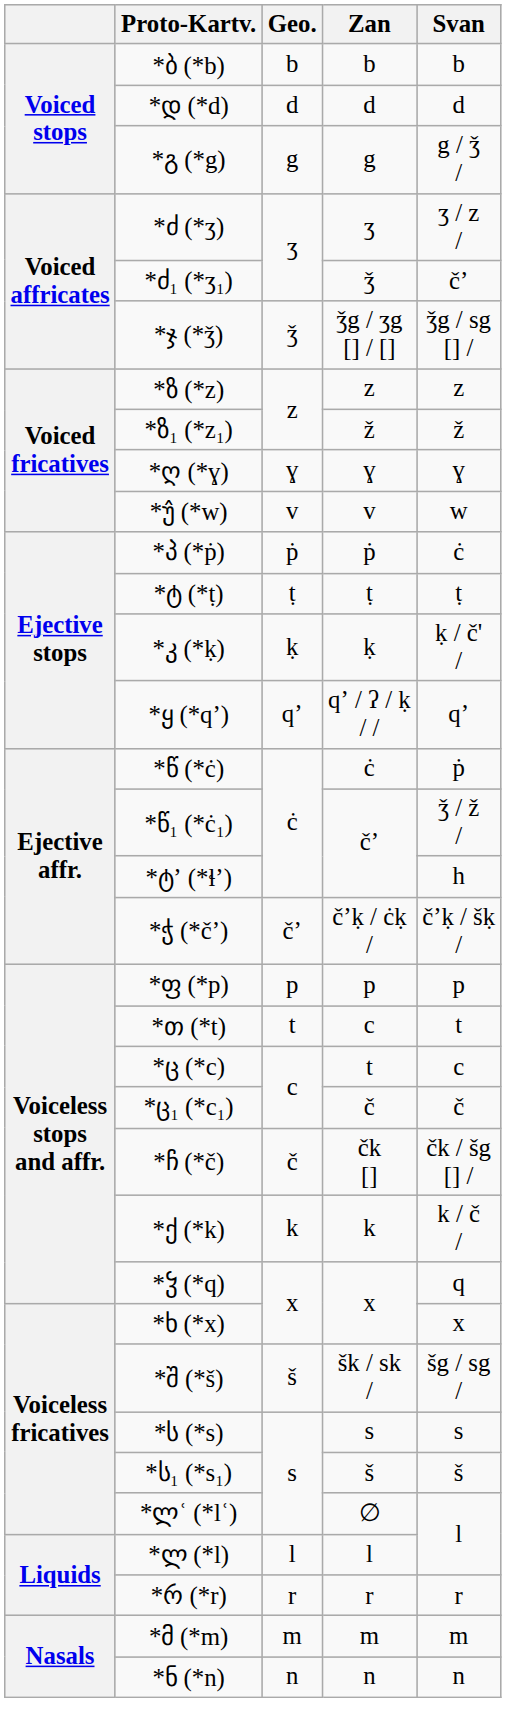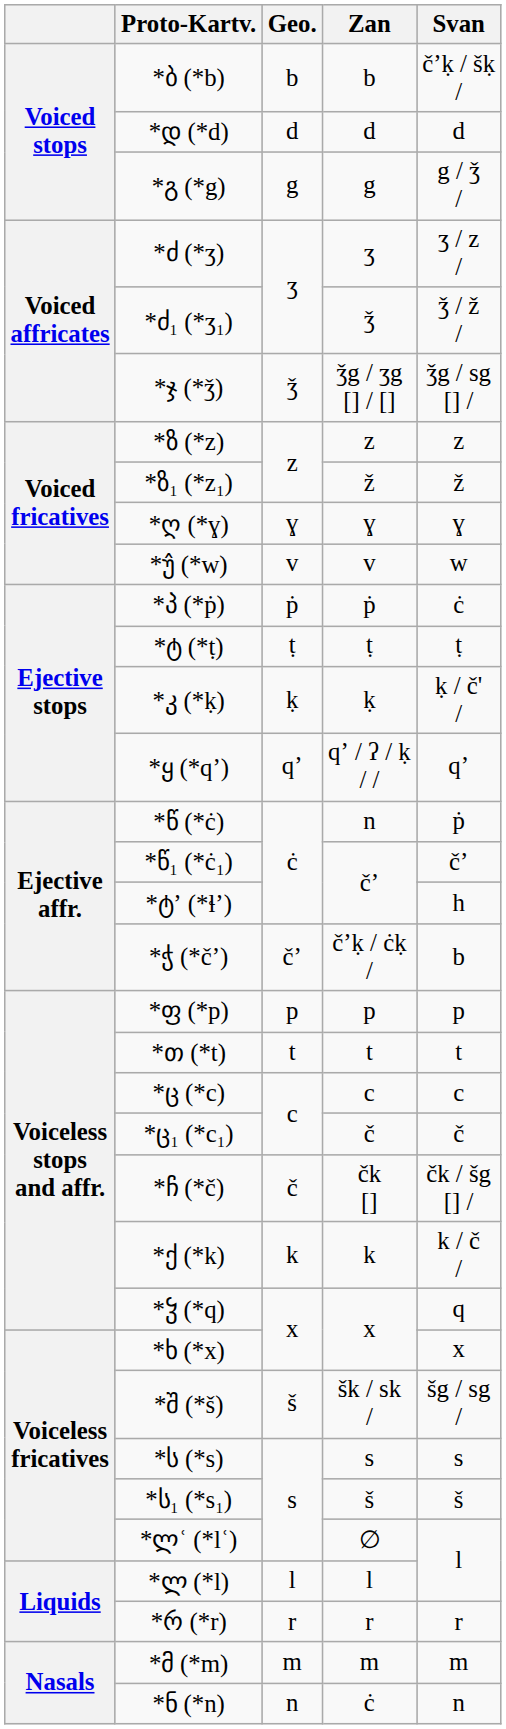 <table class="wikitable" style="text-align:center;">
 <tr>
 <th></th>
 <th>Proto-Kartv.</th>
 <th>Geo.</th>
 <th>Zan</th>
 <th>Svan</th>
 </tr>
 <tr>
 <th rowspan=3 valign=mid><a href='#'>Voiced</a><br><a href='#'>stops</a></th>
 <td>*ბ (*b)<br></td>
 <td>b <br></td>
 <td>b <br></td>
-<td>b <br></td>
+<td>čʼḳ / šḳ  <br> / </td>
 </tr>
 <tr>
 <td>*დ (*d) <br></td>
 <td>d <br></td>
 <td>d <br></td>
 <td>d <br></td>
 </tr>
 <tr>
 <td>*გ (*g) <br></td>
 <td>g <br></td>
 <td>g <br></td>
 <td>g / ǯ <br> / </td>
 </tr>
 <tr>
 <th rowspan=3 valign=mid>Voiced<br><a href='#'>affricates</a></th>
 <td>*ძ (*ʒ) <br></td>
 <td rowspan=2 valign=mid>ʒ <br></td>
 <td>ʒ <br></td>
 <td>ʒ / z  <br> / </td>
 </tr>
 <tr>
 <td>*ძ₁ (*ʒ₁) <br></td>
 <td>ǯ <br></td>
-<td>čʼ<br></td>
+<td>ǯ / ž <br> / </td>
 </tr>
 <tr>
 <td>*ჯ (*ǯ) <br></td>
 <td>ǯ <br></td>
 <td>ǯg / ʒg <br>[] / []</td>
 <td>ǯg / sg <br>[] / </td>
 </tr>
 <tr>
 <th rowspan=4 valign=mid>Voiced<br><a href='#'>fricatives</a></th>
 <td>*ზ (*z) <br></td>
 <td rowspan=2 valign=mid>z <br></td>
 <td>z <br></td>
 <td>z <br></td>
 </tr>
 <tr>
 <td>*ზ₁ (*z₁) <br></td>
 <td>ž <br></td>
 <td>ž <br></td>
 </tr>
 <tr>
 <td>*ღ (*ɣ) <br></td>
 <td>ɣ <br></td>
 <td>ɣ <br></td>
 <td>ɣ <br></td>
 </tr>
 <tr>
 <td>*უ̂ (*w) <br></td>
 <td>v <br></td>
 <td>v <br></td>
 <td>w <br></td>
 </tr>
 <tr>
 <th rowspan=4 valign=mid><a href='#'>Ejective</a><br>stops</th>
 <td>*პ (*ṗ) <br></td>
 <td>ṗ <br></td>
 <td>ṗ <br></td>
 <td>ċ <br></td>
 </tr>
 <tr>
 <td>*ტ (*ṭ) <br></td>
 <td>ṭ <br></td>
 <td>ṭ <br></td>
 <td>ṭ <br></td>
 </tr>
 <tr>
 <td>*კ (*ḳ) <br></td>
 <td>ḳ <br></td>
 <td>ḳ <br></td>
 <td>ḳ / č' <br> / </td>
 </tr>
 <tr>
 <td>*ყ (*qʼ) <br></td>
 <td>qʼ <br></td>
 <td>qʼ / ʔ / ḳ <br> /  / </td>
 <td>qʼ<br></td>
 </tr>
 <tr>
 <th rowspan=4 valign=mid>Ejective<br>affr.</th>
 <td>*წ (*ċ) <br></td>
 <td rowspan=3 valign=mid>ċ <br></td>
-<td>ċ <br></td>
+<td>n <br></td>
 <td>ṗ <br></td>
 </tr>
 <tr>
 <td>*წ₁ (*ċ₁) <br></td>
 <td rowspan=2 valign=mid>čʼ <br></td>
-<td>ǯ / ž <br> / </td>
+<td>čʼ<br></td>
 </tr>
 <tr>
 <td>*ტʼ (*ɬʼ) <br></td>
 <td>h <br></td>
 </tr>
 <tr>
 <td>*ჭ (*čʼ) <br></td>
 <td>čʼ <br></td>
 <td>čʼḳ / ċḳ <br> / </td>
-<td>čʼḳ / šḳ  <br> / </td>
+<td>b <br></td>
 </tr>
 <tr>
 <th rowspan=7 valign=mid>Voiceless<br>stops<br>and affr.</th>
 <td>*ფ (*p) <br></td>
 <td>p <br></td>
 <td>p <br></td>
 <td>p <br></td>
 </tr>
 <tr>
 <td>*თ (*t) <br></td>
 <td>t <br></td>
-<td>c <br></td>
+<td>t <br></td>
 <td>t <br></td>
 </tr>
 <tr>
 <td>*ც  (*c) <br></td>
 <td rowspan=2 valign=mid>c <br></td>
-<td>t <br></td>
+<td>c <br></td>
 <td>c <br></td>
 </tr>
 <tr>
 <td>*ც₁ (*c₁) <br></td>
 <td>č <br></td>
 <td>č <br></td>
 </tr>
 <tr>
 <td>*ჩ (*č) <br></td>
 <td>č <br></td>
 <td>čk <br>[]</td>
 <td>čk / šg <br>[] / </td>
 </tr>
 <tr>
 <td>*ქ (*k) <br></td>
 <td>k <br></td>
 <td>k <br></td>
 <td>k / č <br> / </td>
 </tr>
 <tr>
 <td>*ჴ (*q) <br></td>
 <td rowspan=2 valign=mid>x <br></td>
 <td rowspan=2 valign=mid>x <br></td>
 <td>q <br></td>
 </tr>
 <tr>
 <th rowspan=5 valign=mid>Voiceless<br>fricatives</th>
 <td>*ხ (*x) <br></td>
 <td>x <br></td>
 </tr>
 <tr>
 <td>*შ (*š) <br></td>
 <td>š <br></td>
 <td>šk / sk <br> / </td>
 <td>šg / sg <br> / </td>
 </tr>
 <tr>
 <td>*ს (*s) <br></td>
 <td rowspan=3 valign=mid>s <br></td>
 <td>s <br></td>
 <td>s <br></td>
 </tr>
 <tr>
 <td>*ს₁ (*s₁) <br></td>
 <td>š <br></td>
 <td>š <br></td>
 </tr>
 <tr>
 <td>*ლʿ (*lʿ) <br></td>
 <td>∅</td>
 <td rowspan=2 valign=mid>l<br></td>
 </tr>
 <tr>
 <th rowspan=2 valign=mid><a href='#'>Liquids</a></th>
 <td>*ლ (*l) <br></td>
 <td>l <br></td>
 <td>l <br></td>
 </tr>
 <tr>
 <td>*რ (*r) <br></td>
 <td>r <br></td>
 <td>r <br></td>
 <td>r <br></td>
 </tr>
 <tr>
 <th rowspan=2 valign=mid><a href='#'>Nasals</a></th>
 <td>*მ (*m) <br></td>
 <td>m <br></td>
 <td>m <br></td>
 <td>m <br></td>
 </tr>
 <tr>
 <td>*ნ (*n) <br></td>
 <td>n <br></td>
-<td>n <br></td>
+<td>ċ <br></td>
 <td>n <br></td>
 </tr>
 </table>
